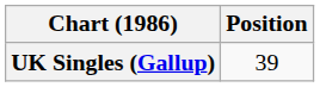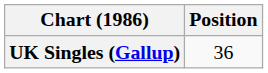 <table class="wikitable plainrowheaders">
 <tr>
 <th>Chart (1986)</th>
 <th>Position</th>
 </tr>
 <tr>
 <th scope="row">UK Singles (<a href='#'>Gallup</a>)</th>
-<td style="text-align:center;">39</td>
+<td style="text-align:center;">36</td>
 </tr>
 </table>
